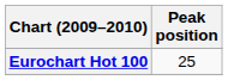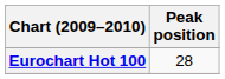 <table class="wikitable sortable plainrowheaders" style="text-align:center">
 <tr>
 <th scope="col">Chart (2009–2010)</th>
 <th scope="col">Peak<br>position</th>
 </tr>
 <tr>
 </tr>
 <tr>
 </tr>
 <tr>
 <th scope="row"><a href='#'>Eurochart Hot 100</a></th>
-<td>25</td>
+<td>28</td>
 </tr>
 <tr>
 </tr>
 <tr>
 </tr>
 <tr>
 </tr>
 <tr>
 </tr>
 <tr>
 </tr>
 <tr>
 </tr>
 <tr>
 </tr>
 <tr>
 </tr>
 <tr>
 </tr>
 <tr>
 </tr>
 <tr>
 </tr>
 <tr>
 </tr>
 <tr>
 </tr>
 <tr>
 </tr>
 </table>
